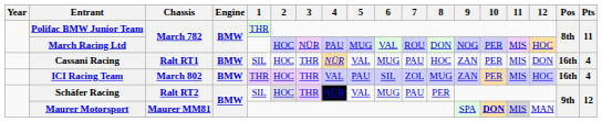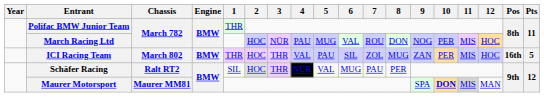 <table class="wikitable" style="text-align:center; font-size:85%">
 <tr>
 <th>Year</th>
 <th>Entrant</th>
 <th>Chassis</th>
 <th>Engine</th>
 <th>1</th>
 <th>2</th>
 <th>3</th>
 <th>4</th>
 <th>5</th>
 <th>6</th>
 <th>7</th>
 <th>8</th>
 <th>9</th>
 <th>10</th>
 <th>11</th>
 <th>12</th>
 <th>Pos</th>
 <th>Pts</th>
 </tr>
 <tr>
 <td rowspan="2"></td>
 <th nowrap><a href='#'>Polifac BMW Junior Team</a></th>
 <th rowspan="2" nowrap><a href='#'>March 782</a></th>
 <th rowspan="2" nowrap><a href='#'>BMW</a></th>
 <td style="background:#DFFFDF;"><a href='#'>THR</a><br></td>
 <td colspan=11></td>
 <th rowspan="2">8th</th>
 <th rowspan="2">11</th>
 </tr>
 <tr>
 <th nowrap><a href='#'>March Racing Ltd</a></th>
 <td></td>
 <td style="background:#CFCFFF;"><a href='#'>HOC</a><br></td>
 <td style="background:#EFCFFF;"><a href='#'>NÜR</a><br></td>
 <td style="background:#CFCFFF;"><a href='#'>PAU</a><br></td>
 <td style="background:#CFCFFF;"><a href='#'>MUG</a><br></td>
 <td style="background:#DFFFDF;"><a href='#'>VAL</a><br></td>
 <td style="background:#CFCFFF;"><a href='#'>ROU</a><br></td>
 <td style="background:#DFFFDF;"><a href='#'>DON</a><br></td>
 <td style="background:#CFCFFF;"><a href='#'>NOG</a><br></td>
 <td style="background:#CFCFFF;"><a href='#'>PER</a><br></td>
 <td style="background:#EFCFFF;"><a href='#'>MIS</a><br></td>
 <td style="background:#FFDF9F;"><a href='#'>HOC</a><br></td>
 </tr>
 <tr>
 <td></td>
-<th nowrap>Cassani Racing</th>
-<th nowrap><a href='#'>Ralt RT1</a></th>
-<th nowrap><a href='#'>BMW</a></th>
-<td><a href='#'>SIL</a></td>
-<td><a href='#'>HOC</a></td>
-<td><a href='#'>THR</a></td>
-<td style="background:#FFDF9F;"><em><a href='#'>NÜR</a></em><br></td>
-<td><a href='#'>VAL</a></td>
-<td><a href='#'>MUG</a></td>
-<td><a href='#'>PAU</a></td>
-<td><a href='#'>HOC</a></td>
-<td><a href='#'>ZAN</a></td>
-<td><a href='#'>PER</a></td>
-<td><a href='#'>MIS</a></td>
-<td><a href='#'>DON</a></td>
-<th>16th</th>
-<th>4</th>
-</tr>
-<tr>
-<td></td>
 <th nowrap><a href='#'>ICI Racing Team</a></th>
 <th nowrap><a href='#'>March 802</a></th>
 <th nowrap><a href='#'>BMW</a></th>
 <td style="background:#EFCFFF;"><a href='#'>THR</a><br></td>
 <td style="background:#EFCFFF;"><a href='#'>HOC</a><br></td>
 <td style="background:#EFCFFF;"><a href='#'>THR</a><br></td>
 <td style="background:#CFCFFF;"><a href='#'>VAL</a><br></td>
 <td style="background:#CFCFFF;"><a href='#'>PAU</a><br></td>
 <td style="background:#CFCFFF;"><a href='#'>SIL</a><br></td>
 <td style="background:#CFCFFF;"><a href='#'>ZOL</a><br></td>
 <td style="background:#CFCFFF;"><a href='#'>MUG</a><br></td>
 <td style="background:#CFCFFF;"><a href='#'>ZAN</a><br></td>
 <td style="background:#FFDF9F;"><a href='#'>PER</a><br></td>
 <td style="background:#CFCFFF;"><a href='#'>MIS</a><br></td>
 <td style="background:#CFCFFF;"><a href='#'>HOC</a><br></td>
 <th>16th</th>
-<th>4</th>
+<th>5</th>
 </tr>
 <tr>
 <td rowspan="2"></td>
 <th nowrap>Schäfer Racing</th>
 <th nowrap><a href='#'>Ralt RT2</a></th>
 <th rowspan="2" nowrap><a href='#'>BMW</a></th>
 <td><a href='#'>SIL</a></td>
 <td style="background:#DFDFDF;"><a href='#'>HOC</a><br></td>
 <td style="background:#EFCFFF;"><a href='#'>THR</a><br></td>
 <td style="background:#000000; color:white"><a href='#'><span>NÜR</span></a><br></td>
 <td><a href='#'>VAL</a></td>
 <td><a href='#'>MUG</a></td>
 <td><a href='#'>PAU</a></td>
 <td><a href='#'>PER</a></td>
 <td colspan=4></td>
 <th rowspan=2>9th</th>
 <th rowspan=2>12</th>
 </tr>
 <tr>
 <th nowrap><a href='#'>Maurer Motorsport</a></th>
 <th nowrap><a href='#'>Maurer MM81</a></th>
 <td colspan=8></td>
 <td style="background:#DFFFDF;"><a href='#'>SPA</a><br></td>
 <td style="background:#FFDF9F;"><strong><a href='#'>DON</a></strong><br></td>
 <td style="background: lightgrey;"><a href='#'>MIS</a></td>
 <td><a href='#'>MAN</a></td>
 </tr>
 </table>
